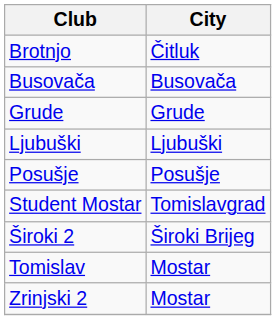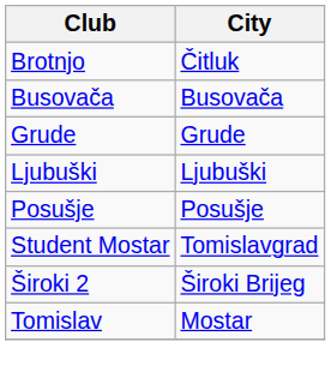 <table class="wikitable sortable">
 <tr>
 <th>Club</th>
 <th>City</th>
 </tr>
 <tr>
 <td><a href='#'>Brotnjo</a></td>
 <td><a href='#'>Čitluk</a></td>
 </tr>
 <tr>
 <td><a href='#'>Busovača</a></td>
 <td><a href='#'>Busovača</a></td>
 </tr>
 <tr>
 <td><a href='#'>Grude</a></td>
 <td><a href='#'>Grude</a></td>
 </tr>
 <tr>
 <td><a href='#'>Ljubuški</a></td>
 <td><a href='#'>Ljubuški</a></td>
 </tr>
 <tr>
 <td><a href='#'>Posušje</a></td>
 <td><a href='#'>Posušje</a></td>
 </tr>
 <tr>
 <td><a href='#'>Student Mostar</a></td>
 <td><a href='#'>Tomislavgrad</a></td>
 </tr>
 <tr>
 <td><a href='#'>Široki 2</a></td>
 <td><a href='#'>Široki Brijeg</a></td>
 </tr>
 <tr>
 <td><a href='#'>Tomislav</a></td>
 <td><a href='#'>Mostar</a></td>
 </tr>
 <tr>
-<td><a href='#'>Zrinjski 2</a></td>
-<td><a href='#'>Mostar</a></td>
-</tr>
-<tr>
 </tr>
 </table>
